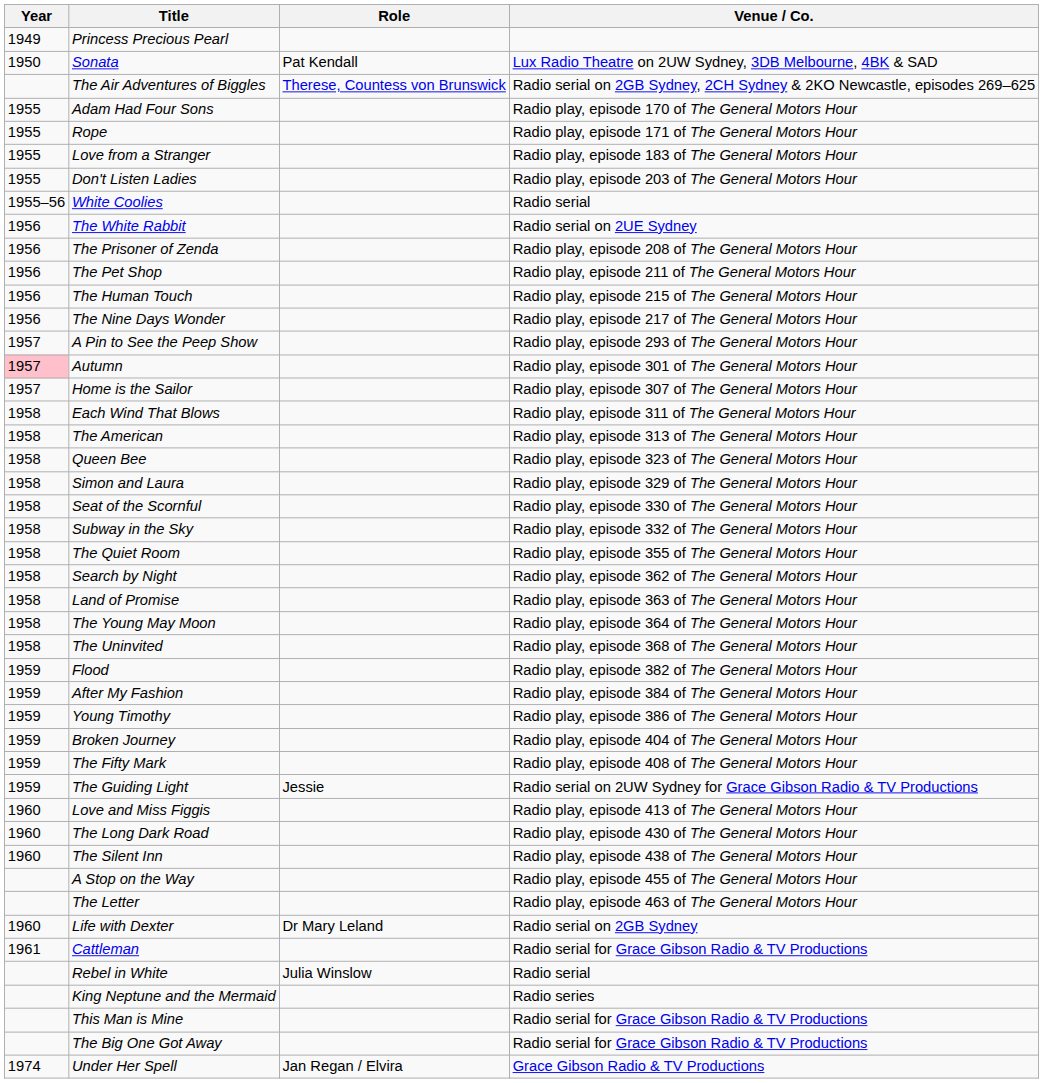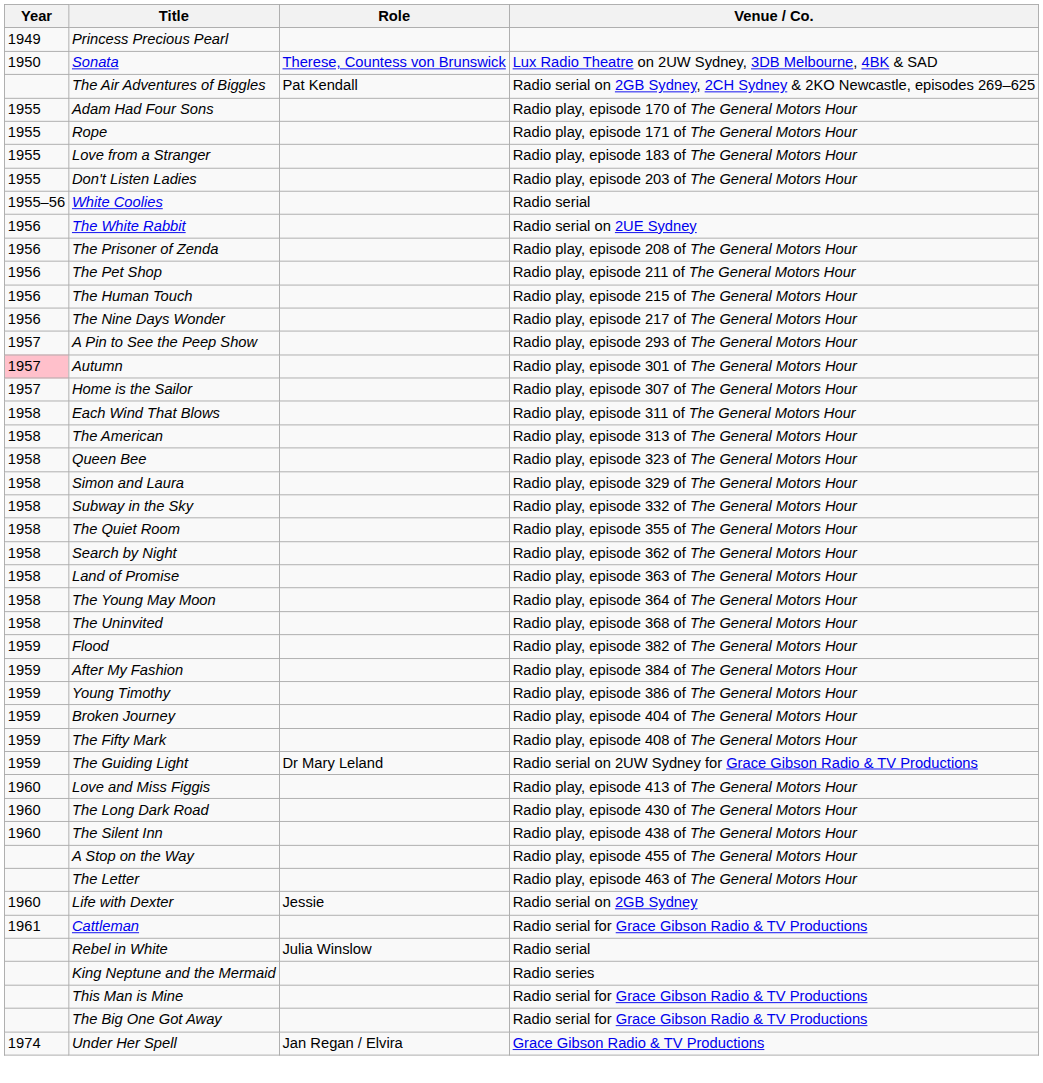 <table class="wikitable">
 <tr>
 <th>Year</th>
 <th>Title</th>
 <th>Role</th>
 <th>Venue / Co.</th>
 </tr>
 <tr>
 <td>1949</td>
 <td><em>Princess Precious Pearl</em></td>
 <td></td>
 <td></td>
 </tr>
 <tr>
 <td>1950</td>
 <td><em><a href='#'>Sonata</a></em></td>
-<td>Pat Kendall</td>
+<td><a href='#'>Therese, Countess von Brunswick</a></td>
 <td><a href='#'>Lux Radio Theatre</a> on 2UW Sydney, <a href='#'>3DB Melbourne</a>, <a href='#'>4BK</a> & SAD</td>
 </tr>
 <tr>
 <td></td>
 <td><em>The Air Adventures of Biggles</em></td>
-<td><a href='#'>Therese, Countess von Brunswick</a></td>
+<td>Pat Kendall</td>
 <td>Radio serial on <a href='#'>2GB Sydney</a>, <a href='#'>2CH Sydney</a> & 2KO Newcastle, episodes 269–625</td>
 </tr>
 <tr>
 <td>1955</td>
 <td><em>Adam Had Four Sons</em></td>
 <td></td>
 <td>Radio play, episode 170 of <em>The General Motors Hour</em></td>
 </tr>
 <tr>
 <td>1955</td>
 <td><em>Rope</em></td>
 <td></td>
 <td>Radio play, episode 171 of <em>The General Motors Hour</em></td>
 </tr>
 <tr>
 <td>1955</td>
 <td><em>Love from a Stranger</em></td>
 <td></td>
 <td>Radio play, episode 183 of <em>The General Motors Hour</em></td>
 </tr>
 <tr>
 <td>1955</td>
 <td><em>Don't Listen Ladies</em></td>
 <td></td>
 <td>Radio play, episode 203 of <em>The General Motors Hour</em></td>
 </tr>
 <tr>
 <td>1955–56</td>
 <td><em><a href='#'>White Coolies</a></em></td>
 <td></td>
 <td>Radio serial</td>
 </tr>
 <tr>
 <td>1956</td>
 <td><em><a href='#'>The White Rabbit</a></em></td>
 <td></td>
 <td>Radio serial on <a href='#'>2UE Sydney</a></td>
 </tr>
 <tr>
 <td>1956</td>
 <td><em>The Prisoner of Zenda</em></td>
 <td></td>
 <td>Radio play, episode 208 of <em>The General Motors Hour</em></td>
 </tr>
 <tr>
 <td>1956</td>
 <td><em>The Pet Shop</em></td>
 <td></td>
 <td>Radio play, episode 211 of <em>The General Motors Hour</em></td>
 </tr>
 <tr>
 <td>1956</td>
 <td><em>The Human Touch</em></td>
 <td></td>
 <td>Radio play, episode 215 of <em>The General Motors Hour</em></td>
 </tr>
 <tr>
 <td>1956</td>
 <td><em>The Nine Days Wonder</em></td>
 <td></td>
 <td>Radio play, episode 217 of <em>The General Motors Hour</em></td>
 </tr>
 <tr>
 <td>1957</td>
 <td><em>A Pin to See the Peep Show</em></td>
 <td></td>
 <td>Radio play, episode 293 of <em>The General Motors Hour</em></td>
 </tr>
 <tr>
 <td style="background: pink;">1957</td>
 <td><em>Autumn</em></td>
 <td></td>
 <td>Radio play, episode 301 of <em>The General Motors Hour</em></td>
 </tr>
 <tr>
 <td>1957</td>
 <td><em>Home is the Sailor</em></td>
 <td></td>
 <td>Radio play, episode 307 of <em>The General Motors Hour</em></td>
 </tr>
 <tr>
 <td>1958</td>
 <td><em>Each Wind That Blows</em></td>
 <td></td>
 <td>Radio play, episode 311 of <em>The General Motors Hour</em></td>
 </tr>
 <tr>
 <td>1958</td>
 <td><em>The American</em></td>
 <td></td>
 <td>Radio play, episode 313 of <em>The General Motors Hour</em></td>
 </tr>
 <tr>
 <td>1958</td>
 <td><em>Queen Bee</em></td>
 <td></td>
 <td>Radio play, episode 323 of <em>The General Motors Hour</em></td>
 </tr>
 <tr>
 <td>1958</td>
 <td><em>Simon and Laura</em></td>
 <td></td>
 <td>Radio play, episode 329 of <em>The General Motors Hour</em></td>
 </tr>
 <tr>
 <td>1958</td>
-<td><em>Seat of the Scornful</em></td>
-<td></td>
-<td>Radio play, episode 330 of <em>The General Motors Hour</em></td>
-</tr>
-<tr>
-<td>1958</td>
 <td><em>Subway in the Sky</em></td>
 <td></td>
 <td>Radio play, episode 332 of <em>The General Motors Hour</em></td>
 </tr>
 <tr>
 <td>1958</td>
 <td><em>The Quiet Room</em></td>
 <td></td>
 <td>Radio play, episode 355 of <em>The General Motors Hour</em></td>
 </tr>
 <tr>
 <td>1958</td>
 <td><em>Search by Night</em></td>
 <td></td>
 <td>Radio play, episode 362 of <em>The General Motors Hour</em></td>
 </tr>
 <tr>
 <td>1958</td>
 <td><em>Land of Promise</em></td>
 <td></td>
 <td>Radio play, episode 363 of <em>The General Motors Hour</em></td>
 </tr>
 <tr>
 <td>1958</td>
 <td><em>The Young May Moon</em></td>
 <td></td>
 <td>Radio play, episode 364 of <em>The General Motors Hour</em></td>
 </tr>
 <tr>
 <td>1958</td>
 <td><em>The Uninvited</em></td>
 <td></td>
 <td>Radio play, episode 368 of <em>The General Motors Hour</em></td>
 </tr>
 <tr>
 <td>1959</td>
 <td><em>Flood</em></td>
 <td></td>
 <td>Radio play, episode 382 of <em>The General Motors Hour</em></td>
 </tr>
 <tr>
 <td>1959</td>
 <td><em>After My Fashion</em></td>
 <td></td>
 <td>Radio play, episode 384 of <em>The General Motors Hour</em></td>
 </tr>
 <tr>
 <td>1959</td>
 <td><em>Young Timothy</em></td>
 <td></td>
 <td>Radio play, episode 386 of <em>The General Motors Hour</em></td>
 </tr>
 <tr>
 <td>1959</td>
 <td><em>Broken Journey</em></td>
 <td></td>
 <td>Radio play, episode 404 of <em>The General Motors Hour</em></td>
 </tr>
 <tr>
 <td>1959</td>
 <td><em>The Fifty Mark</em></td>
 <td></td>
 <td>Radio play, episode 408 of <em>The General Motors Hour</em></td>
 </tr>
 <tr>
 <td>1959</td>
 <td><em>The Guiding Light</em></td>
-<td>Jessie</td>
+<td>Dr Mary Leland</td>
 <td>Radio serial on 2UW Sydney for <a href='#'>Grace Gibson Radio & TV Productions</a></td>
 </tr>
 <tr>
 <td>1960</td>
 <td><em>Love and Miss Figgis</em></td>
 <td></td>
 <td>Radio play, episode 413 of <em>The General Motors Hour</em></td>
 </tr>
 <tr>
 <td>1960</td>
 <td><em>The Long Dark Road</em></td>
 <td></td>
 <td>Radio play, episode 430 of <em>The General Motors Hour</em></td>
 </tr>
 <tr>
 <td>1960</td>
 <td><em>The Silent Inn</em></td>
 <td></td>
 <td>Radio play, episode 438 of <em>The General Motors Hour</em></td>
 </tr>
 <tr>
 <td></td>
 <td><em>A Stop on the Way</em></td>
 <td></td>
 <td>Radio play, episode 455 of <em>The General Motors Hour</em></td>
 </tr>
 <tr>
 <td></td>
 <td><em>The Letter</em></td>
 <td></td>
 <td>Radio play, episode 463 of <em>The General Motors Hour</em></td>
 </tr>
 <tr>
 <td>1960</td>
 <td><em>Life with Dexter</em></td>
-<td>Dr Mary Leland</td>
+<td>Jessie</td>
 <td>Radio serial on <a href='#'>2GB Sydney</a></td>
 </tr>
 <tr>
 <td>1961</td>
 <td><em><a href='#'>Cattleman</a></em></td>
 <td></td>
 <td>Radio serial for <a href='#'>Grace Gibson Radio & TV Productions</a></td>
 </tr>
 <tr>
 <td></td>
 <td><em>Rebel in White</em></td>
 <td>Julia Winslow</td>
 <td>Radio serial</td>
 </tr>
 <tr>
 <td></td>
 <td><em>King Neptune and the Mermaid</em></td>
 <td></td>
 <td>Radio series</td>
 </tr>
 <tr>
 <td></td>
 <td><em>This Man is Mine</em></td>
 <td></td>
 <td>Radio serial for <a href='#'>Grace Gibson Radio & TV Productions</a></td>
 </tr>
 <tr>
 <td></td>
 <td><em>The Big One Got Away</em></td>
 <td></td>
 <td>Radio serial for <a href='#'>Grace Gibson Radio & TV Productions</a></td>
 </tr>
 <tr>
 <td>1974</td>
 <td><em>Under Her Spell</em></td>
 <td>Jan Regan / Elvira</td>
 <td><a href='#'>Grace Gibson Radio & TV Productions</a></td>
 </tr>
 </table>
